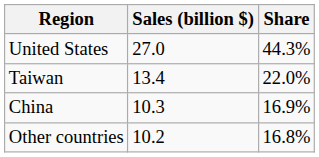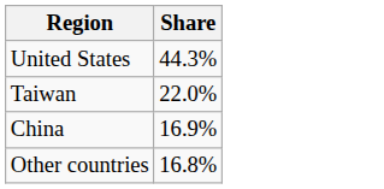 <table class="wikitable floatright">
 <tr>
 <th>Region</th>
-<th>Sales (billion $)</th>
 <th>Share</th>
 </tr>
 <tr>
 <td>United States</td>
-<td>27.0</td>
 <td>44.3%</td>
 </tr>
 <tr>
 <td>Taiwan</td>
-<td>13.4</td>
 <td>22.0%</td>
 </tr>
 <tr>
 <td>China</td>
-<td>10.3</td>
 <td>16.9%</td>
 </tr>
 <tr>
 <td>Other countries</td>
-<td>10.2</td>
 <td>16.8%</td>
 </tr>
 </table>
